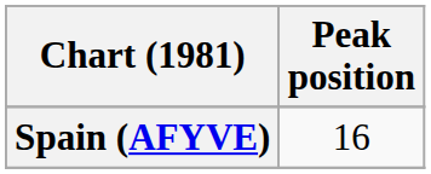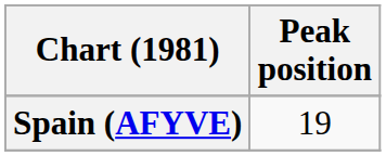 <table class="wikitable sortable plainrowheaders" style="text-align:center">
 <tr>
 <th>Chart (1981)</th>
 <th>Peak<br>position</th>
 </tr>
 <tr>
 </tr>
 <tr>
 <th scope="row">Spain (<a href='#'>AFYVE</a>)</th>
-<td>16</td>
+<td>19</td>
 </tr>
 <tr>
 </tr>
 <tr>
 </tr>
 </table>
